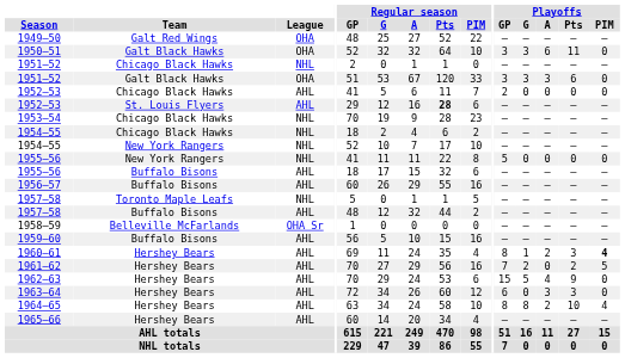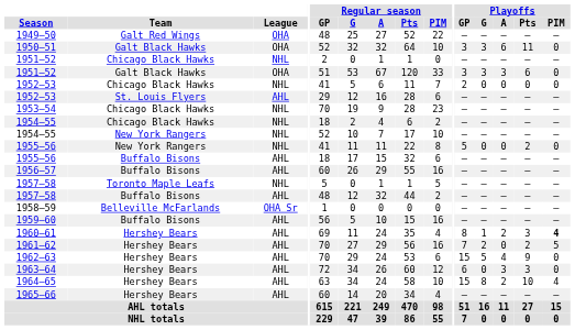 <table border="0" cellpadding="1" cellspacing="0" style="text-align:center; width:60em">
 <tr bgcolor="#e0e0e0">
 <th colspan="3" bgcolor="#ffffff"></th>
 <th rowspan="100" bgcolor="#ffffff"></th>
 <th colspan="5"><a href='#'>Regular season</a></th>
 <th rowspan="100" bgcolor="#ffffff"></th>
 <th colspan="5"><a href='#'>Playoffs</a></th>
 </tr>
 <tr bgcolor="#e0e0e0">
 <th><a href='#'>Season</a></th>
 <th>Team</th>
 <th>League</th>
 <th>GP</th>
 <th><a href='#'>G</a></th>
 <th><a href='#'>A</a></th>
 <th><a href='#'>Pts</a></th>
 <th><a href='#'>PIM</a></th>
 <th>GP</th>
 <th>G</th>
 <th>A</th>
 <th>Pts</th>
 <th>PIM</th>
 </tr>
 <tr>
 <td><a href='#'>1949–50</a></td>
 <td><a href='#'>Galt Red Wings</a></td>
 <td><a href='#'>OHA</a></td>
 <td>48</td>
 <td>25</td>
 <td>27</td>
 <td>52</td>
 <td>22</td>
 <td>—</td>
 <td>—</td>
 <td>—</td>
 <td>—</td>
 <td>—</td>
 </tr>
 <tr bgcolor="#f0f0f0">
 <td><a href='#'>1950–51</a></td>
 <td><a href='#'>Galt Black Hawks</a></td>
 <td>OHA</td>
 <td>52</td>
 <td>32</td>
 <td>32</td>
 <td>64</td>
 <td>10</td>
 <td>3</td>
 <td>3</td>
 <td>6</td>
 <td>11</td>
 <td>0</td>
 </tr>
 <tr>
 <td><a href='#'>1951–52</a></td>
 <td><a href='#'>Chicago Black Hawks</a></td>
 <td><a href='#'>NHL</a></td>
 <td>2</td>
 <td>0</td>
 <td>1</td>
 <td>1</td>
 <td>0</td>
 <td>—</td>
 <td>—</td>
 <td>—</td>
 <td>—</td>
 <td>—</td>
 </tr>
 <tr bgcolor="#f0f0f0">
 <td><a href='#'>1951–52</a></td>
 <td>Galt Black Hawks</td>
 <td>OHA</td>
 <td>51</td>
 <td>53</td>
 <td>67</td>
 <td>120</td>
 <td>33</td>
 <td>3</td>
 <td>3</td>
 <td>3</td>
 <td>6</td>
 <td>0</td>
 </tr>
 <tr>
 <td><a href='#'>1952–53</a></td>
 <td>Chicago Black Hawks</td>
-<td>AHL</td>
+<td>NHL</td>
 <td>41</td>
 <td>5</td>
 <td>6</td>
 <td>11</td>
 <td>7</td>
 <td>2</td>
 <td>0</td>
 <td>0</td>
 <td>0</td>
 <td>0</td>
 </tr>
 <tr bgcolor="#f0f0f0">
 <td><a href='#'>1952–53</a></td>
 <td><a href='#'>St. Louis Flyers</a></td>
 <td><a href='#'>AHL</a></td>
 <td>29</td>
 <td>12</td>
 <td>16</td>
-<td><strong>28</strong></td>
+<td>28</td>
 <td>6</td>
 <td>—</td>
 <td>—</td>
 <td>—</td>
 <td>—</td>
 <td>—</td>
 </tr>
 <tr>
 <td><a href='#'>1953–54</a></td>
 <td>Chicago Black Hawks</td>
 <td>NHL</td>
 <td>70</td>
 <td>19</td>
 <td>9</td>
 <td>28</td>
 <td>23</td>
 <td>—</td>
 <td>—</td>
 <td>—</td>
 <td>—</td>
 <td>—</td>
 </tr>
 <tr bgcolor="#f0f0f0">
 <td><a href='#'>1954–55</a></td>
 <td>Chicago Black Hawks</td>
 <td>NHL</td>
 <td>18</td>
 <td>2</td>
 <td>4</td>
 <td>6</td>
 <td>2</td>
 <td>—</td>
 <td>—</td>
 <td>—</td>
 <td>—</td>
 <td>—</td>
 </tr>
 <tr>
 <td>1954–55</td>
 <td><a href='#'>New York Rangers</a></td>
 <td>NHL</td>
 <td>52</td>
 <td>10</td>
 <td>7</td>
 <td>17</td>
 <td>10</td>
 <td>—</td>
 <td>—</td>
 <td>—</td>
 <td>—</td>
 <td>—</td>
 </tr>
 <tr bgcolor="#f0f0f0">
 <td><a href='#'>1955–56</a></td>
 <td>New York Rangers</td>
 <td>NHL</td>
 <td>41</td>
 <td>11</td>
 <td>11</td>
 <td>22</td>
 <td>8</td>
 <td>5</td>
 <td>0</td>
 <td>0</td>
-<td>0</td>
+<td>2</td>
 <td>0</td>
 </tr>
 <tr>
 <td><a href='#'>1955–56</a></td>
 <td><a href='#'>Buffalo Bisons</a></td>
 <td>AHL</td>
 <td>18</td>
 <td>17</td>
 <td>15</td>
 <td>32</td>
 <td>6</td>
 <td>—</td>
 <td>—</td>
 <td>—</td>
 <td>—</td>
 <td>—</td>
 </tr>
 <tr bgcolor="#f0f0f0">
 <td><a href='#'>1956–57</a></td>
 <td>Buffalo Bisons</td>
 <td>AHL</td>
 <td>60</td>
 <td>26</td>
 <td>29</td>
 <td>55</td>
 <td>16</td>
 <td>—</td>
 <td>—</td>
 <td>—</td>
 <td>—</td>
 <td>—</td>
 </tr>
 <tr>
 <td><a href='#'>1957–58</a></td>
 <td><a href='#'>Toronto Maple Leafs</a></td>
 <td>NHL</td>
 <td>5</td>
 <td>0</td>
 <td>1</td>
 <td>1</td>
 <td>5</td>
 <td>—</td>
 <td>—</td>
 <td>—</td>
 <td>—</td>
 <td>—</td>
 </tr>
 <tr bgcolor="#f0f0f0">
 <td><a href='#'>1957–58</a></td>
 <td>Buffalo Bisons</td>
 <td>AHL</td>
 <td>48</td>
 <td>12</td>
 <td>32</td>
 <td>44</td>
 <td>2</td>
 <td>—</td>
 <td>—</td>
 <td>—</td>
 <td>—</td>
 <td>—</td>
 </tr>
 <tr>
 <td>1958–59</td>
 <td><a href='#'>Belleville McFarlands</a></td>
 <td><a href='#'>OHA Sr</a></td>
 <td>1</td>
 <td>0</td>
 <td>0</td>
 <td>0</td>
 <td>0</td>
 <td>—</td>
 <td>—</td>
 <td>—</td>
 <td>—</td>
 <td>—</td>
 </tr>
 <tr bgcolor="#f0f0f0">
 <td><a href='#'>1959–60</a></td>
 <td>Buffalo Bisons</td>
 <td>AHL</td>
 <td>56</td>
 <td>5</td>
 <td>10</td>
 <td>15</td>
 <td>16</td>
 <td>—</td>
 <td>—</td>
 <td>—</td>
 <td>—</td>
 <td>—</td>
 </tr>
 <tr>
 <td><a href='#'>1960–61</a></td>
 <td><a href='#'>Hershey Bears</a></td>
 <td>AHL</td>
 <td>69</td>
 <td>11</td>
 <td>24</td>
 <td>35</td>
 <td>4</td>
 <td>8</td>
 <td>1</td>
 <td>2</td>
 <td>3</td>
 <td><strong>4</strong></td>
 </tr>
 <tr bgcolor="#f0f0f0">
 <td><a href='#'>1961–62</a></td>
 <td>Hershey Bears</td>
 <td>AHL</td>
 <td>70</td>
 <td>27</td>
 <td>29</td>
 <td>56</td>
 <td>16</td>
 <td>7</td>
 <td>2</td>
 <td>0</td>
 <td>2</td>
 <td>5</td>
 </tr>
 <tr>
 <td><a href='#'>1962–63</a></td>
 <td>Hershey Bears</td>
 <td>AHL</td>
 <td>70</td>
 <td>29</td>
 <td>24</td>
 <td>53</td>
 <td>6</td>
 <td>15</td>
 <td>5</td>
 <td>4</td>
 <td>9</td>
 <td>0</td>
 </tr>
 <tr bgcolor="#f0f0f0">
 <td><a href='#'>1963–64</a></td>
 <td>Hershey Bears</td>
 <td>AHL</td>
 <td>72</td>
 <td>34</td>
 <td>26</td>
 <td>60</td>
 <td>12</td>
 <td>6</td>
 <td>0</td>
 <td>3</td>
 <td>3</td>
 <td>0</td>
 </tr>
 <tr>
 <td><a href='#'>1964–65</a></td>
 <td>Hershey Bears</td>
 <td>AHL</td>
 <td>63</td>
 <td>34</td>
 <td>24</td>
 <td>58</td>
 <td>10</td>
-<td>8</td>
+<td>15</td>
 <td>8</td>
 <td>2</td>
 <td>10</td>
 <td>4</td>
 </tr>
 <tr bgcolor="#f0f0f0">
 <td><a href='#'>1965–66</a></td>
 <td>Hershey Bears</td>
 <td>AHL</td>
 <td>60</td>
 <td>14</td>
 <td>20</td>
 <td>34</td>
 <td>4</td>
 <td>—</td>
 <td>—</td>
 <td>—</td>
 <td>—</td>
 <td>—</td>
 </tr>
 <tr bgcolor="#e0e0e0">
 <th colspan="3">AHL totals</th>
 <th>615</th>
 <th>221</th>
 <th>249</th>
 <th>470</th>
 <th>98</th>
 <th>51</th>
 <th>16</th>
 <th>11</th>
 <th>27</th>
 <th>15</th>
 </tr>
 <tr bgcolor="#e0e0e0">
 <th colspan="3">NHL totals</th>
 <th>229</th>
 <th>47</th>
 <th>39</th>
 <th>86</th>
 <th>55</th>
 <th>7</th>
 <th>0</th>
 <th>0</th>
 <th>0</th>
 <th>0</th>
 </tr>
 </table>
